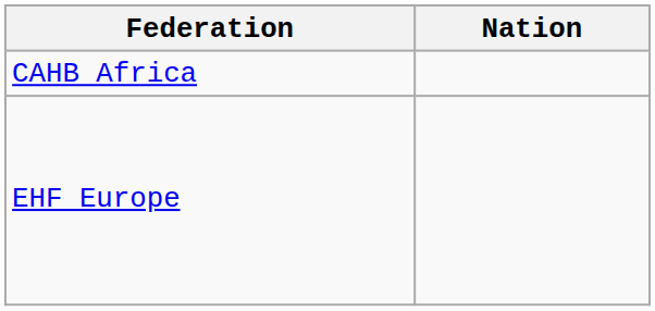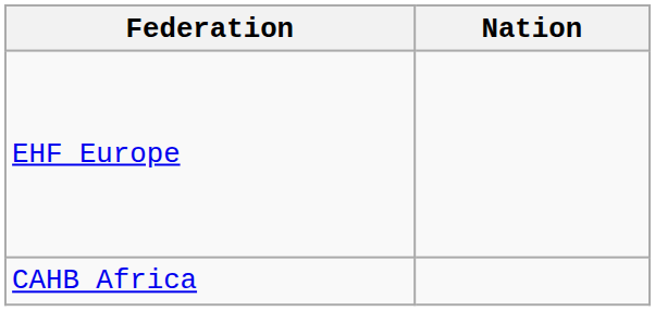 <table class="wikitable" style="width:300px;">
 <tr>
 <th>Federation</th>
 <th>Nation</th>
 </tr>
 <tr>
+<td><a href='#'>EHF Europe</a></td>
+<td><br><br><br><br><br><br></td>
+</tr>
+<tr>
 <td><a href='#'>CAHB Africa</a></td>
 <td><br></td>
 </tr>
-<tr>
-<td><a href='#'>EHF Europe</a></td>
-<td><br><br><br><br><br><br></td>
-</tr>
 </table>
